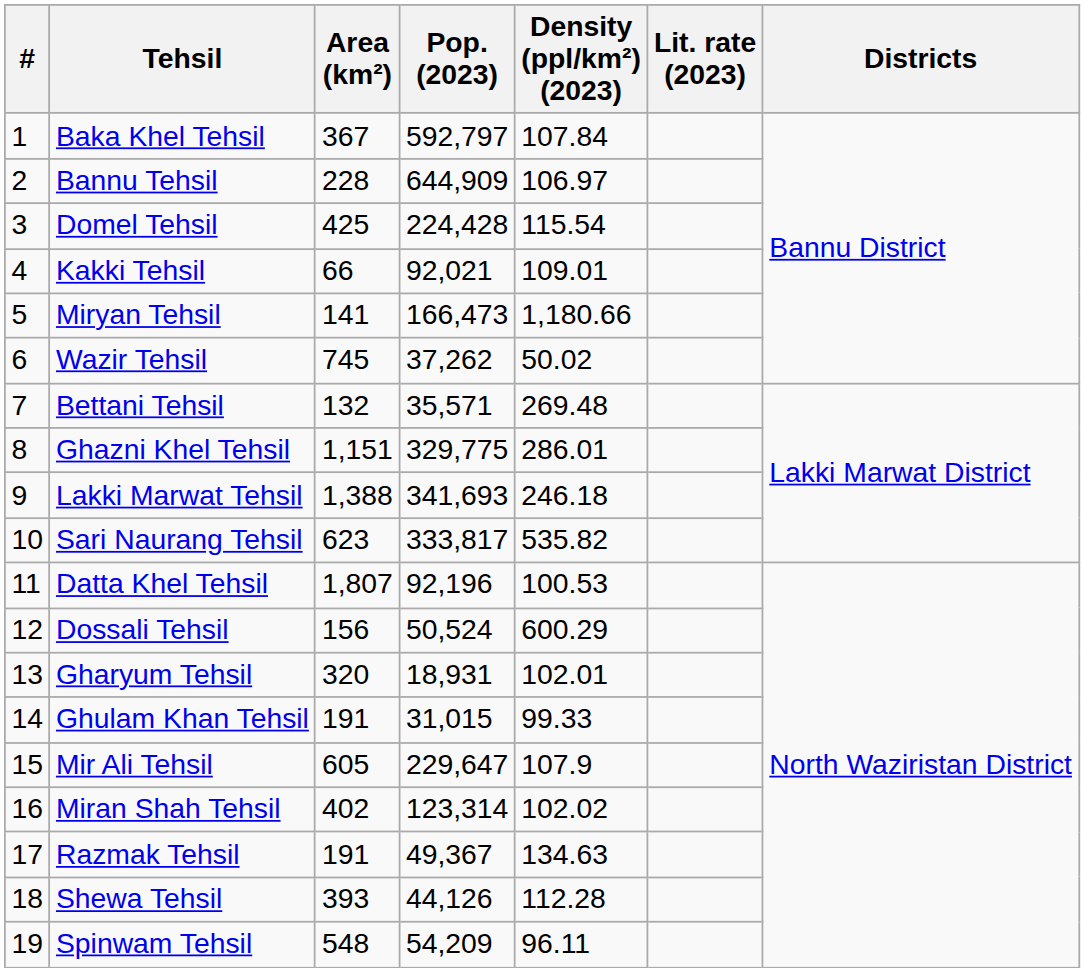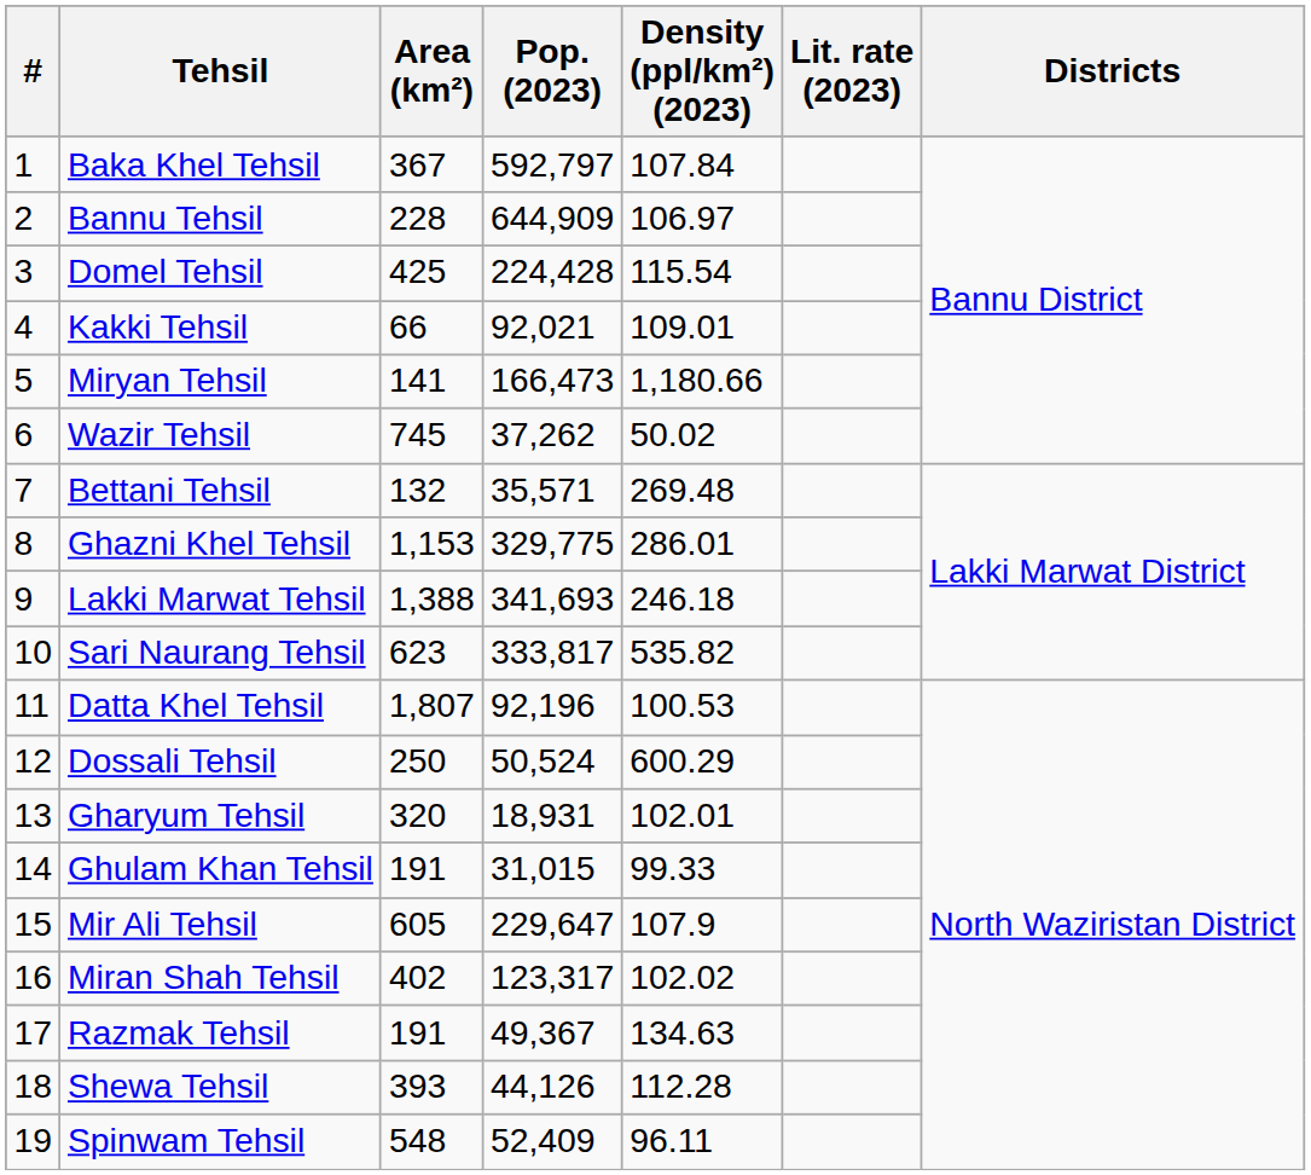 <table class="wikitable sortable">
 <tr>
 <th>#</th>
 <th>Tehsil</th>
 <th>Area<br>(km²)</th>
 <th>Pop.<br>(2023)</th>
 <th>Density<br>(ppl/km²)<br>(2023)</th>
 <th>Lit. rate<br>(2023)</th>
 <th>Districts</th>
 </tr>
 <tr>
 <td>1</td>
 <td><a href='#'>Baka Khel Tehsil</a></td>
 <td>367</td>
 <td>592,797</td>
 <td>107.84</td>
 <td></td>
 <td rowspan="6"><a href='#'>Bannu District</a></td>
 </tr>
 <tr>
 <td>2</td>
 <td><a href='#'>Bannu Tehsil</a></td>
 <td>228</td>
 <td>644,909</td>
 <td>106.97</td>
 <td></td>
 </tr>
 <tr>
 <td>3</td>
 <td><a href='#'>Domel Tehsil</a></td>
 <td>425</td>
 <td>224,428</td>
 <td>115.54</td>
 <td></td>
 </tr>
 <tr>
 <td>4</td>
 <td><a href='#'>Kakki Tehsil</a></td>
 <td>66</td>
 <td>92,021</td>
 <td>109.01</td>
 <td></td>
 </tr>
 <tr>
 <td>5</td>
 <td><a href='#'>Miryan Tehsil</a></td>
 <td>141</td>
 <td>166,473</td>
 <td>1,180.66</td>
 <td></td>
 </tr>
 <tr>
 <td>6</td>
 <td><a href='#'>Wazir Tehsil</a></td>
 <td>745</td>
 <td>37,262</td>
 <td>50.02</td>
 <td></td>
 </tr>
 <tr>
 <td>7</td>
 <td><a href='#'>Bettani Tehsil</a></td>
 <td>132</td>
 <td>35,571</td>
 <td>269.48</td>
 <td></td>
 <td rowspan="4"><a href='#'>Lakki Marwat District</a></td>
 </tr>
 <tr>
 <td>8</td>
 <td><a href='#'>Ghazni Khel Tehsil</a></td>
-<td>1,151</td>
+<td>1,153</td>
 <td>329,775</td>
 <td>286.01</td>
 <td></td>
 </tr>
 <tr>
 <td>9</td>
 <td><a href='#'>Lakki Marwat Tehsil</a></td>
 <td>1,388</td>
 <td>341,693</td>
 <td>246.18</td>
 <td></td>
 </tr>
 <tr>
 <td>10</td>
 <td><a href='#'>Sari Naurang Tehsil</a></td>
 <td>623</td>
 <td>333,817</td>
 <td>535.82</td>
 <td></td>
 </tr>
 <tr>
 <td>11</td>
 <td><a href='#'>Datta Khel Tehsil</a></td>
 <td>1,807</td>
 <td>92,196</td>
 <td>100.53</td>
 <td></td>
 <td rowspan="9"><a href='#'>North Waziristan District</a></td>
 </tr>
 <tr>
 <td>12</td>
 <td><a href='#'>Dossali Tehsil</a></td>
-<td>156</td>
+<td>250</td>
 <td>50,524</td>
 <td>600.29</td>
 <td></td>
 </tr>
 <tr>
 <td>13</td>
 <td><a href='#'>Gharyum Tehsil</a></td>
 <td>320</td>
 <td>18,931</td>
 <td>102.01</td>
 <td></td>
 </tr>
 <tr>
 <td>14</td>
 <td><a href='#'>Ghulam Khan Tehsil</a></td>
 <td>191</td>
 <td>31,015</td>
 <td>99.33</td>
 <td></td>
 </tr>
 <tr>
 <td>15</td>
 <td><a href='#'>Mir Ali Tehsil</a></td>
 <td>605</td>
 <td>229,647</td>
 <td>107.9</td>
 <td></td>
 </tr>
 <tr>
 <td>16</td>
 <td><a href='#'>Miran Shah Tehsil</a></td>
 <td>402</td>
-<td>123,314</td>
+<td>123,317</td>
 <td>102.02</td>
 <td></td>
 </tr>
 <tr>
 <td>17</td>
 <td><a href='#'>Razmak Tehsil</a></td>
 <td>191</td>
 <td>49,367</td>
 <td>134.63</td>
 <td></td>
 </tr>
 <tr>
 <td>18</td>
 <td><a href='#'>Shewa Tehsil</a></td>
 <td>393</td>
 <td>44,126</td>
 <td>112.28</td>
 <td></td>
 </tr>
 <tr>
 <td>19</td>
 <td><a href='#'>Spinwam Tehsil</a></td>
 <td>548</td>
-<td>54,209</td>
+<td>52,409</td>
 <td>96.11</td>
 <td></td>
 </tr>
 </table>
